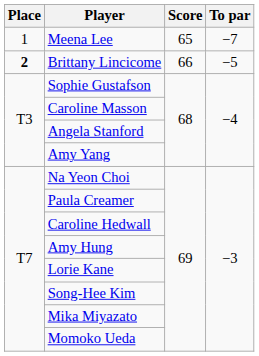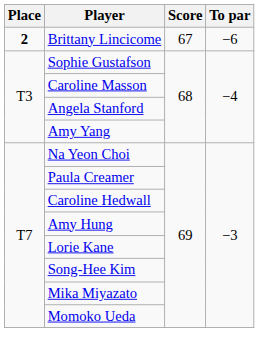 <table class="wikitable">
 <tr>
 <th>Place</th>
 <th>Player</th>
 <th>Score</th>
 <th>To par</th>
 </tr>
 <tr>
-<td align=center>1</td>
-<td> <a href='#'>Meena Lee</a></td>
-<td align=center>65</td>
-<td align=center>−7</td>
-</tr>
-<tr>
 <td align=center><strong>2</strong></td>
 <td> <a href='#'>Brittany Lincicome</a></td>
-<td align=center>66</td>
-<td align=center>−5</td>
+<td align=center>67</td>
+<td align=center>−6</td>
 </tr>
 <tr>
 <td rowspan="4" align=center>T3</td>
 <td> <a href='#'>Sophie Gustafson</a></td>
 <td rowspan="4" align=center>68</td>
 <td rowspan="4" align=center>−4</td>
 </tr>
 <tr>
 <td> <a href='#'>Caroline Masson</a></td>
 </tr>
 <tr>
 <td> <a href='#'>Angela Stanford</a></td>
 </tr>
 <tr>
 <td> <a href='#'>Amy Yang</a></td>
 </tr>
 <tr>
 <td rowspan="8" align=center>T7</td>
 <td> <a href='#'>Na Yeon Choi</a></td>
 <td rowspan="8" align=center>69</td>
 <td rowspan="8" align=center>−3</td>
 </tr>
 <tr>
 <td> <a href='#'>Paula Creamer</a></td>
 </tr>
 <tr>
 <td> <a href='#'>Caroline Hedwall</a></td>
 </tr>
 <tr>
 <td> <a href='#'>Amy Hung</a></td>
 </tr>
 <tr>
 <td> <a href='#'>Lorie Kane</a></td>
 </tr>
 <tr>
 <td> <a href='#'>Song-Hee Kim</a></td>
 </tr>
 <tr>
 <td> <a href='#'>Mika Miyazato</a></td>
 </tr>
 <tr>
 <td> <a href='#'>Momoko Ueda</a></td>
 </tr>
 </table>
